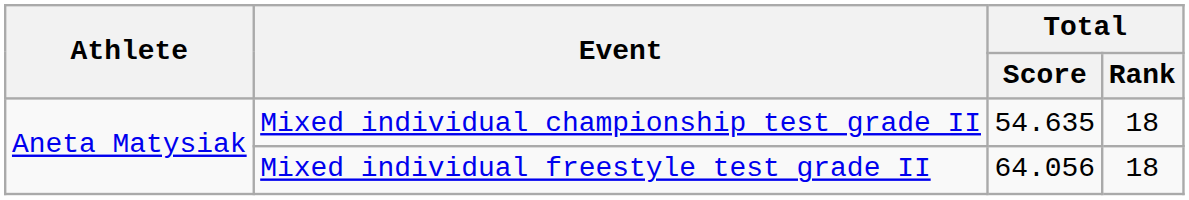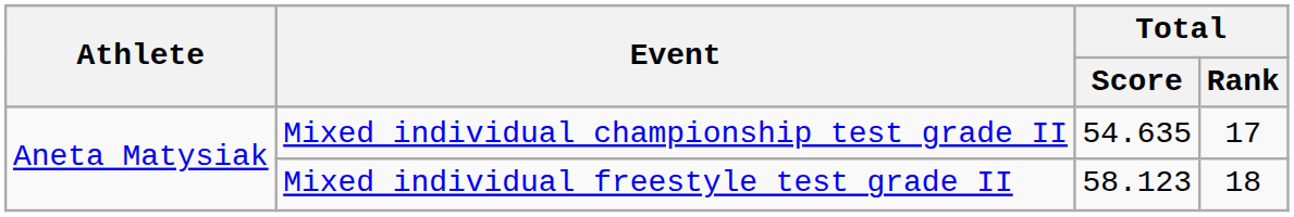 <table class=wikitable style="font-size:90%">
 <tr>
 <th rowspan="2">Athlete</th>
 <th rowspan="2">Event</th>
 <th colspan="2">Total</th>
 </tr>
 <tr>
 <th>Score</th>
 <th>Rank</th>
 </tr>
 <tr>
 <td rowspan="2"><a href='#'>Aneta Matysiak</a></td>
 <td><a href='#'>Mixed individual championship test grade II</a></td>
 <td align="center">54.635</td>
-<td align="center">18</td>
+<td align="center">17</td>
 </tr>
 <tr>
 <td><a href='#'>Mixed individual freestyle test grade II</a></td>
-<td align="center">64.056</td>
+<td align="center">58.123</td>
 <td align="center">18</td>
 </tr>
 </table>
